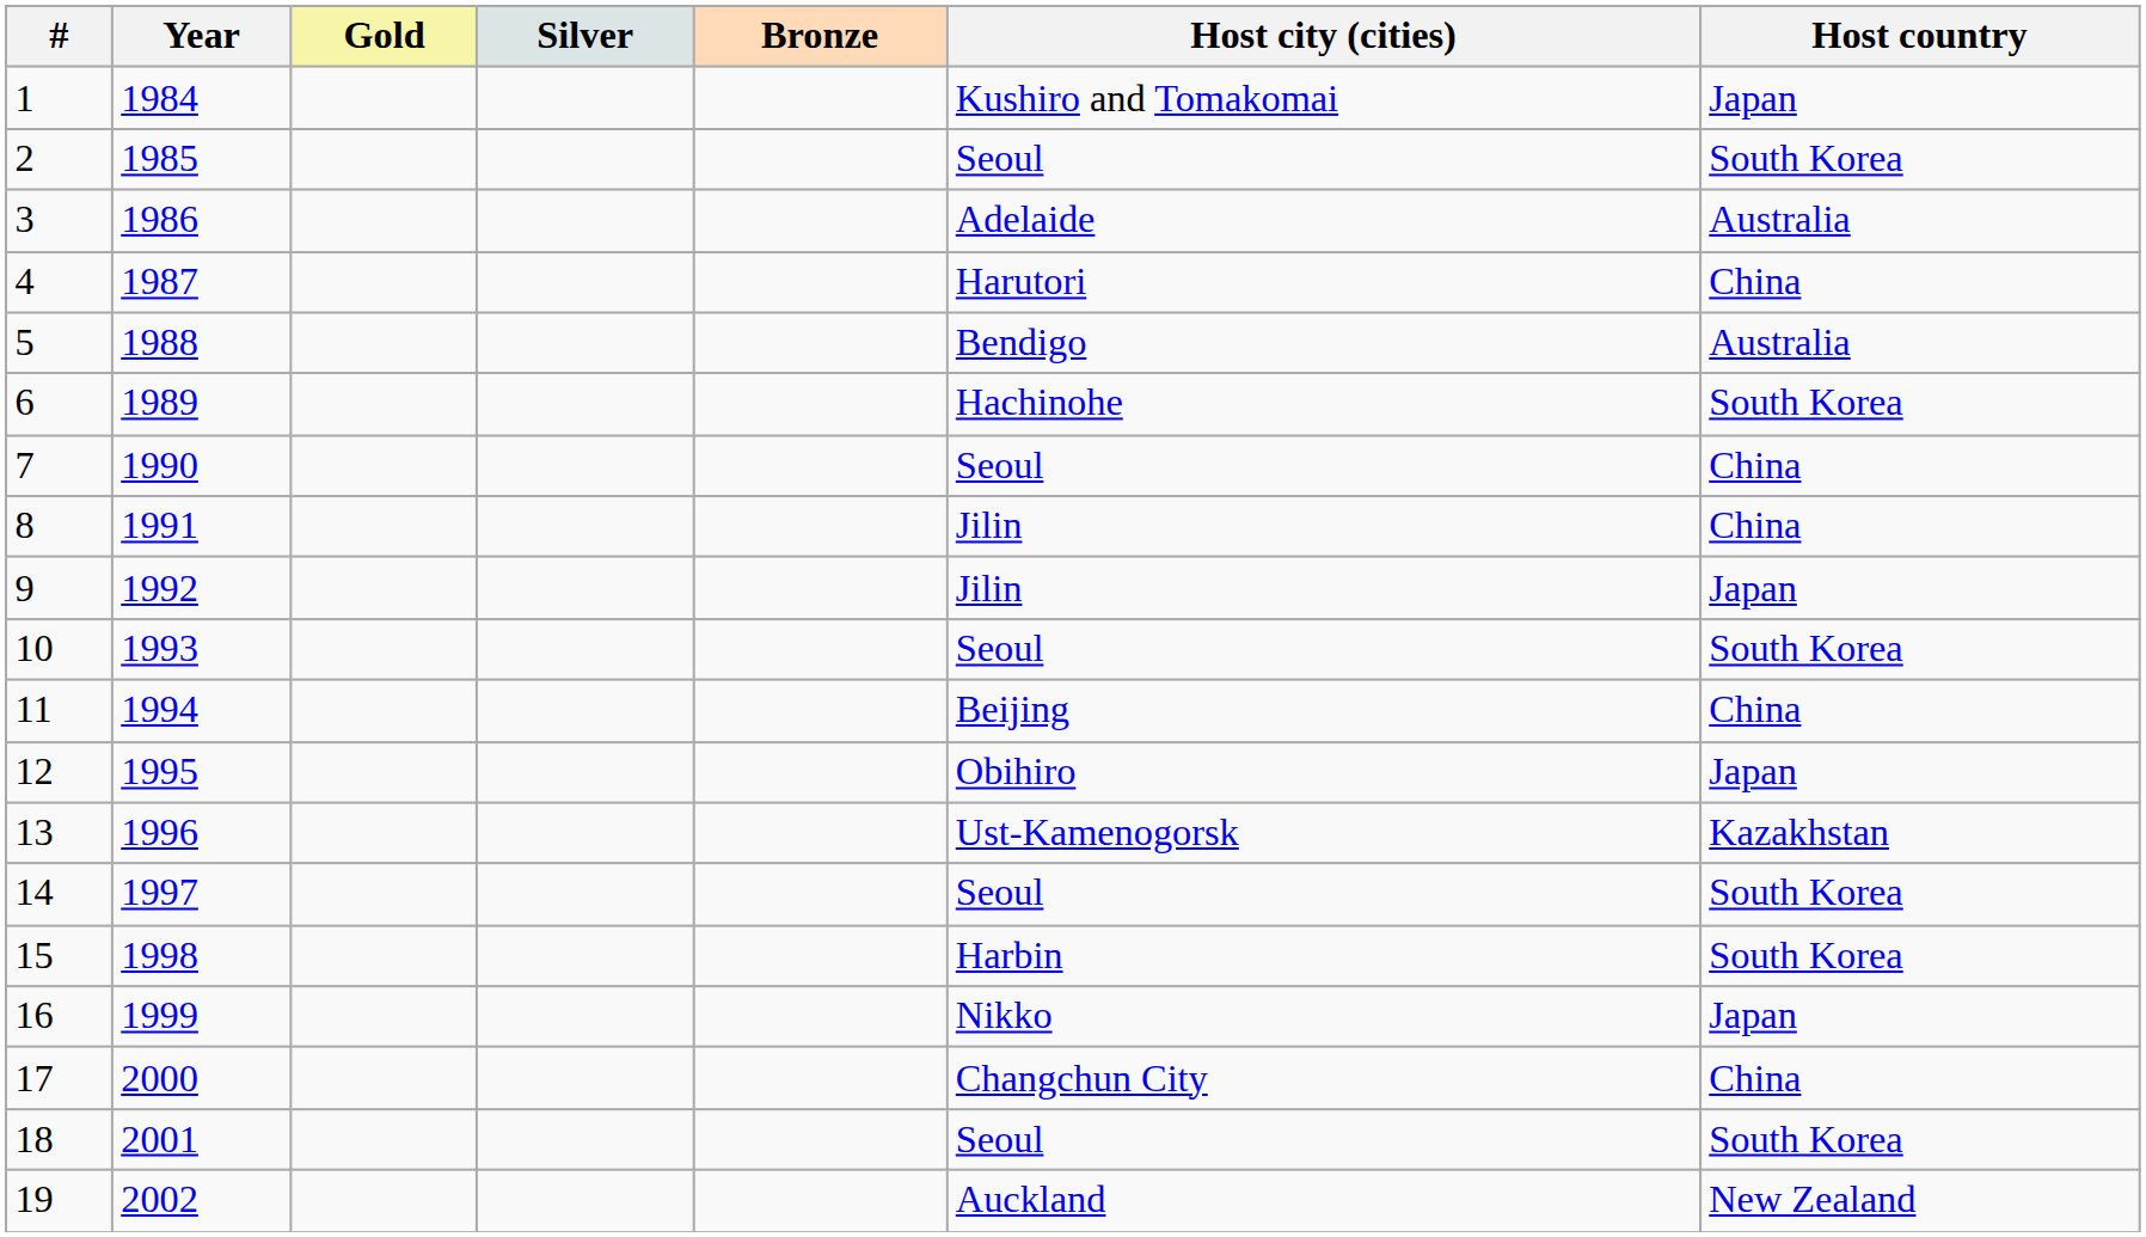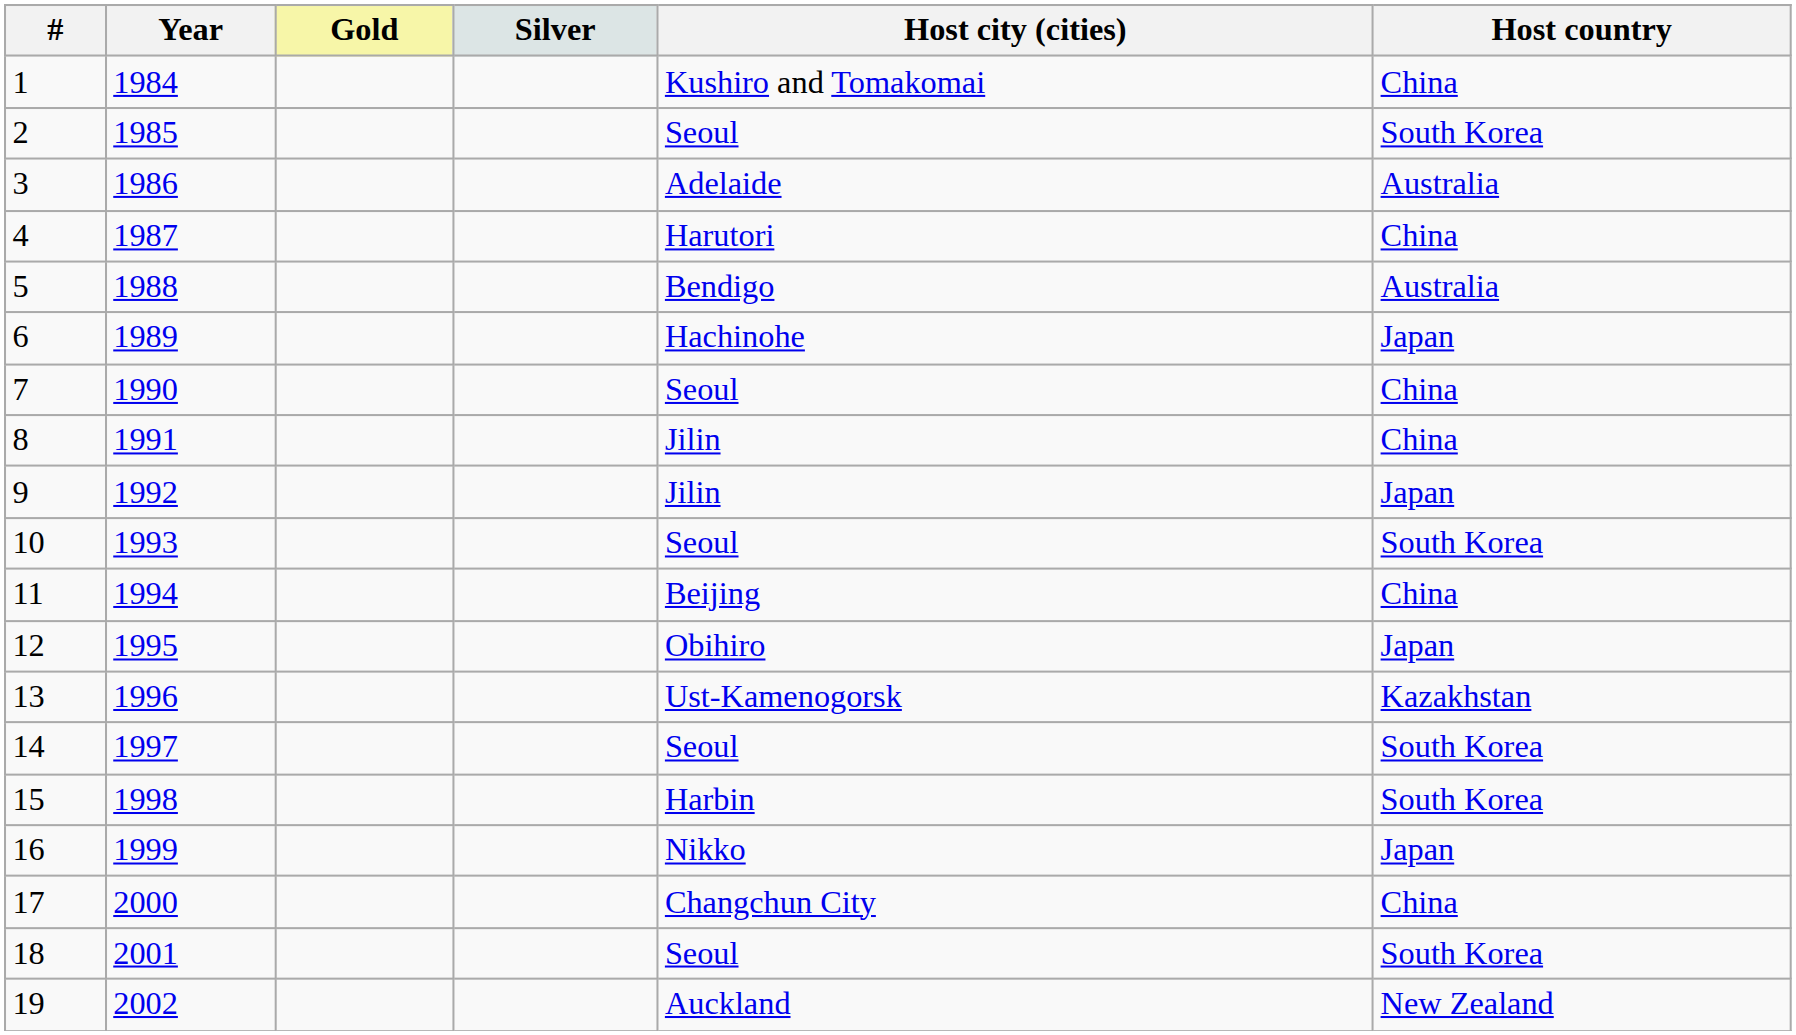 <table class="wikitable sortable" width="70%">
 <tr bgcolor="#efefef" align=left>
 <th>#</th>
 <th>Year</th>
 <th style="background-color: #F7F6A8;"> Gold</th>
 <th style="background-color: #DCE5E5;"> Silver</th>
-<th style="background-color: #FFDAB9;"> Bronze</th>
 <th>Host city (cities)</th>
 <th>Host country</th>
 </tr>
 <tr>
 <td>1</td>
 <td><a href='#'>1984</a></td>
 <td></td>
 <td></td>
-<td></td>
 <td><a href='#'>Kushiro</a> and <a href='#'>Tomakomai</a></td>
-<td><a href='#'>Japan</a></td>
+<td><a href='#'>China</a></td>
 </tr>
 <tr>
 <td>2</td>
 <td><a href='#'>1985</a></td>
-<td></td>
 <td></td>
 <td></td>
 <td><a href='#'>Seoul</a></td>
 <td><a href='#'>South Korea</a></td>
 </tr>
 <tr>
 <td>3</td>
 <td><a href='#'>1986</a></td>
 <td></td>
 <td></td>
-<td></td>
 <td><a href='#'>Adelaide</a></td>
 <td><a href='#'>Australia</a></td>
 </tr>
 <tr>
 <td>4</td>
 <td><a href='#'>1987</a></td>
-<td></td>
 <td></td>
 <td></td>
 <td><a href='#'>Harutori</a></td>
 <td><a href='#'>China</a></td>
 </tr>
 <tr>
 <td>5</td>
 <td><a href='#'>1988</a></td>
 <td></td>
 <td></td>
-<td></td>
 <td><a href='#'>Bendigo</a></td>
 <td><a href='#'>Australia</a></td>
 </tr>
 <tr>
 <td>6</td>
 <td><a href='#'>1989</a></td>
 <td></td>
 <td></td>
-<td></td>
 <td><a href='#'>Hachinohe</a></td>
-<td><a href='#'>South Korea</a></td>
+<td><a href='#'>Japan</a></td>
 </tr>
 <tr>
 <td>7</td>
 <td><a href='#'>1990</a></td>
-<td></td>
 <td></td>
 <td></td>
 <td><a href='#'>Seoul</a></td>
 <td><a href='#'>China</a></td>
 </tr>
 <tr>
 <td>8</td>
 <td><a href='#'>1991</a></td>
 <td></td>
 <td></td>
-<td></td>
 <td><a href='#'>Jilin</a></td>
 <td><a href='#'>China</a></td>
 </tr>
 <tr>
 <td>9</td>
 <td><a href='#'>1992</a></td>
-<td></td>
 <td></td>
 <td></td>
 <td><a href='#'>Jilin</a></td>
 <td><a href='#'>Japan</a></td>
 </tr>
 <tr>
 <td>10</td>
 <td><a href='#'>1993</a></td>
 <td></td>
 <td></td>
-<td></td>
 <td><a href='#'>Seoul</a></td>
 <td><a href='#'>South Korea</a></td>
 </tr>
 <tr>
 <td>11</td>
 <td><a href='#'>1994</a></td>
-<td></td>
 <td></td>
 <td></td>
 <td><a href='#'>Beijing</a></td>
 <td><a href='#'>China</a></td>
 </tr>
 <tr>
 <td>12</td>
 <td><a href='#'>1995</a></td>
 <td></td>
 <td></td>
-<td></td>
 <td><a href='#'>Obihiro</a></td>
 <td><a href='#'>Japan</a></td>
 </tr>
 <tr>
 <td>13</td>
 <td><a href='#'>1996</a></td>
-<td></td>
 <td></td>
 <td></td>
 <td><a href='#'>Ust-Kamenogorsk</a></td>
 <td><a href='#'>Kazakhstan</a></td>
 </tr>
 <tr>
 <td>14</td>
 <td><a href='#'>1997</a></td>
 <td></td>
 <td></td>
-<td></td>
 <td><a href='#'>Seoul</a></td>
 <td><a href='#'>South Korea</a></td>
 </tr>
 <tr>
 <td>15</td>
 <td><a href='#'>1998</a></td>
-<td></td>
 <td></td>
 <td></td>
 <td><a href='#'>Harbin</a></td>
 <td><a href='#'>South Korea</a></td>
 </tr>
 <tr>
 <td>16</td>
 <td><a href='#'>1999</a></td>
 <td></td>
 <td></td>
-<td></td>
 <td><a href='#'>Nikko</a></td>
 <td><a href='#'>Japan</a></td>
 </tr>
 <tr>
 <td>17</td>
 <td><a href='#'>2000</a></td>
-<td></td>
 <td></td>
 <td></td>
 <td><a href='#'>Changchun City</a></td>
 <td><a href='#'>China</a></td>
 </tr>
 <tr>
 <td>18</td>
 <td><a href='#'>2001</a></td>
 <td></td>
 <td></td>
-<td></td>
 <td><a href='#'>Seoul</a></td>
 <td><a href='#'>South Korea</a></td>
 </tr>
 <tr>
 <td>19</td>
 <td><a href='#'>2002</a></td>
 <td></td>
 <td></td>
-<td></td>
 <td><a href='#'>Auckland</a></td>
 <td><a href='#'>New Zealand</a></td>
 </tr>
 </table>
